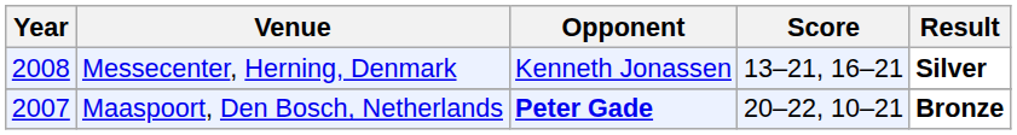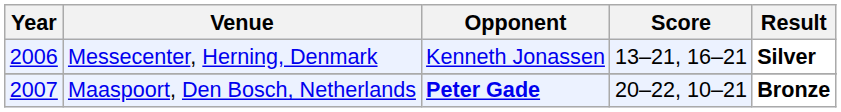 <table class="sortable wikitable" style="font-size: 90%;">
 <tr>
 <th>Year</th>
 <th>Venue</th>
 <th>Opponent</th>
 <th>Score</th>
 <th>Result</th>
 </tr>
 <tr style="background: #ECF2FF">
-<td align="center"><a href='#'>2008</a></td>
+<td align="center"><a href='#'>2006</a></td>
 <td align="left"><a href='#'>Messecenter</a>, <a href='#'>Herning, Denmark</a></td>
 <td align="left"> <a href='#'>Kenneth Jonassen</a></td>
 <td align="left">13–21, 16–21</td>
 <td style="text-align:left; background:white"> <strong>Silver</strong></td>
 </tr>
 <tr>
 </tr>
 <tr style="background: #ECF2FF">
 <td align="center"><a href='#'>2007</a></td>
 <td align="left"><a href='#'>Maaspoort</a>, <a href='#'>Den Bosch, Netherlands</a></td>
 <td align="left"><strong> <a href='#'>Peter Gade</a></strong></td>
 <td align="left">20–22, 10–21</td>
 <td style="text-align:left; background:white"> <strong>Bronze</strong></td>
 </tr>
 </table>
